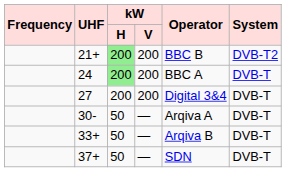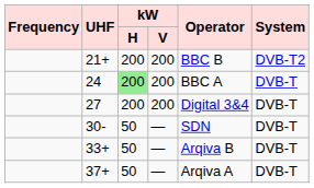 <table class="wikitable sortable">
 <tr>
 <th style="background: #ffdddd; color: black; vertical-align: middle; text-align: center; " class="table-no2" rowspan=2>Frequency</th>
 <th style="background: #ffdddd; color: black; vertical-align: middle; text-align: center; " class="table-no2" rowspan=2>UHF</th>
 <th style="background: #ffdddd; color: black; vertical-align: middle; text-align: center; " class="table-no2" colspan=2>kW</th>
 <th style="background: #ffdddd; color: black; vertical-align: middle; text-align: center; " class="table-no2" rowspan=2>Operator</th>
 <th style="background: #ffdddd; color: black; vertical-align: middle; text-align: center; " class="table-no2" rowspan=2>System</th>
 </tr>
 <tr>
 <th style="background: #ffdddd; color: black; vertical-align: middle; text-align: center; " class="table-no2">H</th>
 <th style="background: #ffdddd; color: black; vertical-align: middle; text-align: center; " class="table-no2">V</th>
 </tr>
 <tr>
 <td></td>
 <td>21+</td>
-<td style="background: lightgreen;">200</td>
+<td>200</td>
 <td>200</td>
 <td><a href='#'>BBC</a> B</td>
 <td><a href='#'>DVB-T2</a></td>
 </tr>
 <tr>
 <td></td>
 <td>24</td>
 <td style="background: lightgreen;">200</td>
 <td>200</td>
 <td>BBC A</td>
 <td><a href='#'>DVB-T</a></td>
 </tr>
 <tr>
 <td></td>
 <td>27</td>
 <td>200</td>
 <td>200</td>
 <td><a href='#'>Digital 3&4</a></td>
 <td>DVB-T</td>
 </tr>
 <tr>
 <td></td>
 <td>30-</td>
 <td>50</td>
 <td>—</td>
-<td>Arqiva A</td>
+<td><a href='#'>SDN</a></td>
 <td>DVB-T</td>
 </tr>
 <tr>
 <td></td>
 <td>33+</td>
 <td>50</td>
 <td>—</td>
 <td><a href='#'>Arqiva</a> B</td>
 <td>DVB-T</td>
 </tr>
 <tr>
 <td></td>
 <td>37+</td>
 <td>50</td>
 <td>—</td>
-<td><a href='#'>SDN</a></td>
+<td>Arqiva A</td>
 <td>DVB-T</td>
 </tr>
 </table>
